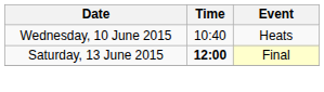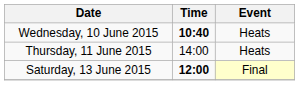 <table class = "wikitable" style="text-align:center;">
 <tr>
 <th width=220>Date</th>
 <th width=50>Time</th>
 <th width=100>Event</th>
 </tr>
 <tr>
 <td>Wednesday, 10 June 2015</td>
-<td>10:40</td>
+<td><strong>10:40</strong></td>
+<td>Heats</td>
+</tr>
+<tr>
+<td>Thursday, 11 June 2015</td>
+<td>14:00</td>
 <td>Heats</td>
 </tr>
 <tr>
 <td>Saturday, 13 June 2015</td>
 <td><strong>12:00</strong></td>
 <td bgcolor=ffffcc>Final</td>
 </tr>
 <tr>
 </tr>
 </table>
